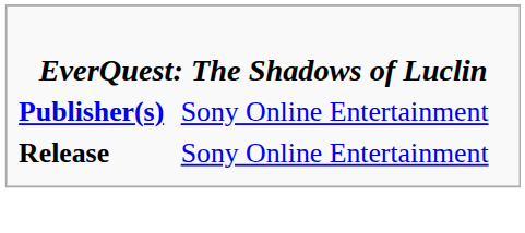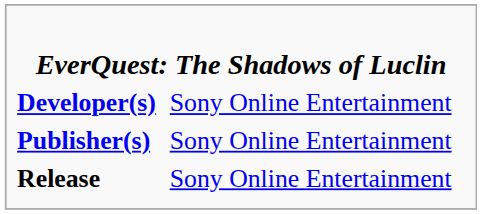 <table class="infobox" style="float:right; width:264px; font-size:90%;">
 <tr>
 <td colspan=2 style="font-size:110%; text-align:center;"><br><strong><em>EverQuest: The Shadows of Luclin</em></strong><br></td>
+</tr>
+<tr>
+<td><strong><a href='#'>Developer(s)</a></strong></td>
+<td><a href='#'>Sony Online Entertainment</a></td>
 </tr>
 <tr>
 <td><strong><a href='#'>Publisher(s)</a></strong></td>
 <td><a href='#'>Sony Online Entertainment</a></td>
 </tr>
 <tr>
 <td><strong>Release</strong></td>
 <td><a href='#'>Sony Online Entertainment</a></td>
 </tr>
 <tr>
 </tr>
 </table>
